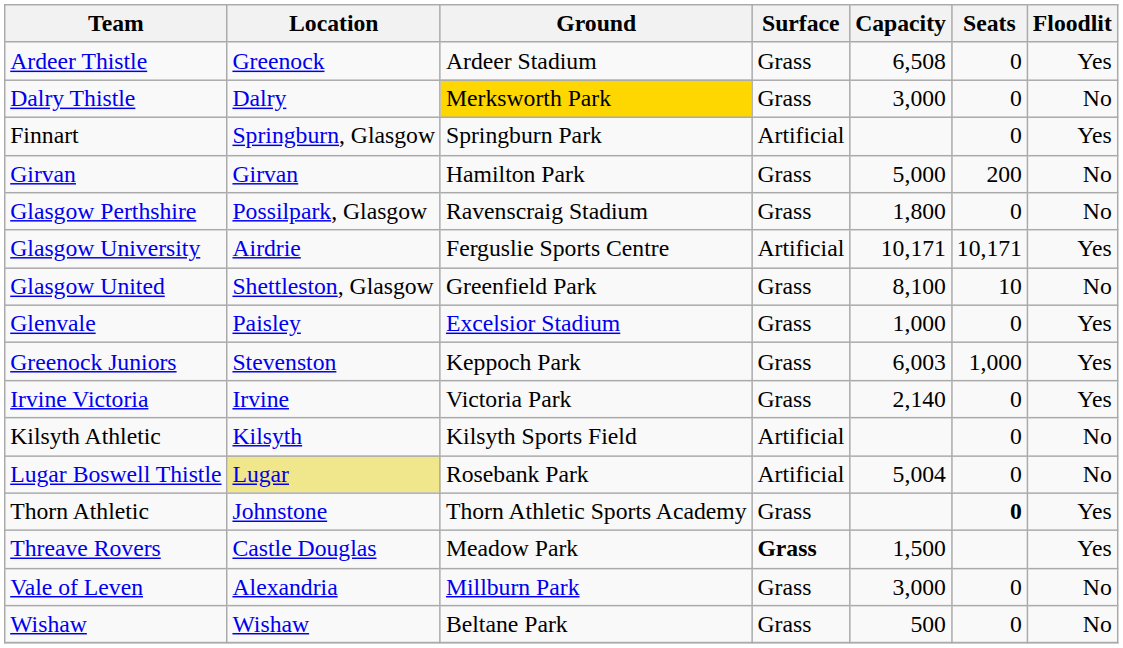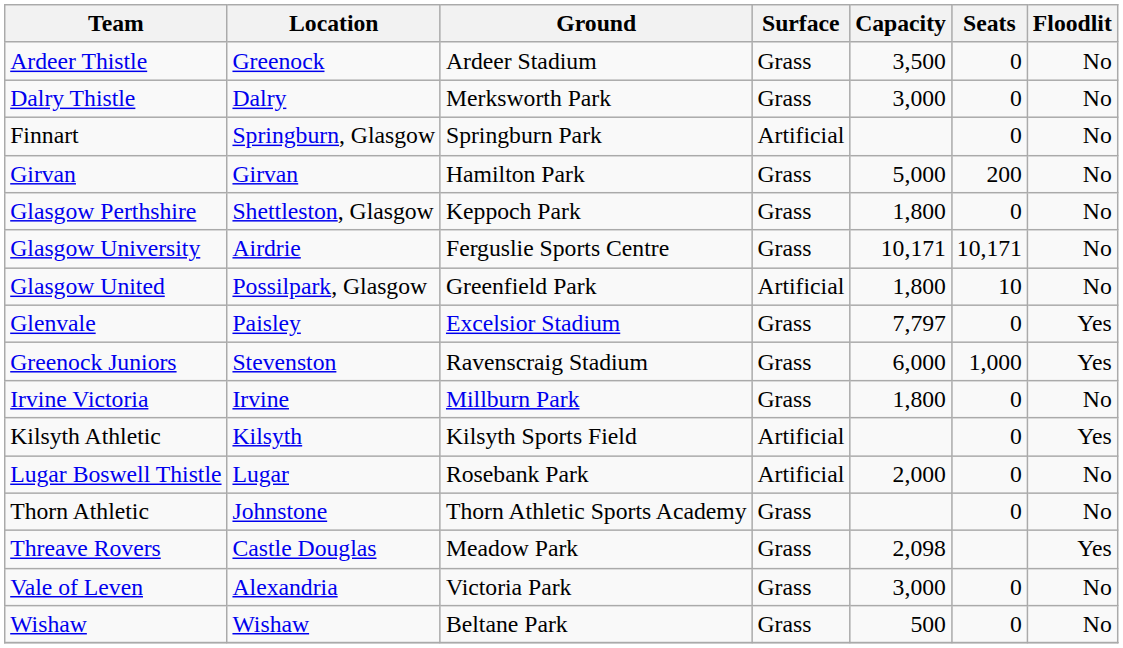 <table class="wikitable sortable">
 <tr>
 <th>Team</th>
 <th>Location</th>
 <th>Ground</th>
 <th>Surface</th>
 <th data-sort-type="number">Capacity</th>
 <th data-sort-type="number">Seats</th>
 <th>Floodlit</th>
 </tr>
 <tr>
 <td><a href='#'>Ardeer Thistle</a></td>
 <td><a href='#'>Greenock</a></td>
 <td>Ardeer Stadium</td>
 <td>Grass</td>
-<td align=right>6,508</td>
+<td align=right>3,500</td>
 <td align=right>0</td>
-<td align=right>Yes</td>
+<td align=right>No</td>
 </tr>
 <tr>
 <td><a href='#'>Dalry Thistle</a></td>
 <td><a href='#'>Dalry</a></td>
-<td style="background: gold;">Merksworth Park</td>
+<td>Merksworth Park</td>
 <td>Grass</td>
 <td align=right>3,000</td>
 <td align=right>0</td>
 <td align=right>No</td>
 </tr>
 <tr>
 <td>Finnart</td>
 <td><a href='#'>Springburn</a>, Glasgow</td>
 <td>Springburn Park</td>
 <td>Artificial</td>
 <td align=right></td>
 <td align=right>0</td>
-<td align=right>Yes</td>
+<td align=right>No</td>
 </tr>
 <tr>
 <td><a href='#'>Girvan</a> </td>
 <td><a href='#'>Girvan</a></td>
 <td>Hamilton Park</td>
 <td>Grass</td>
 <td align=right>5,000</td>
 <td align=right>200</td>
 <td align=right>No</td>
 </tr>
 <tr>
 <td><a href='#'>Glasgow Perthshire</a></td>
-<td><a href='#'>Possilpark</a>, Glasgow</td>
-<td>Ravenscraig Stadium</td>
+<td><a href='#'>Shettleston</a>, Glasgow</td>
+<td>Keppoch Park</td>
 <td>Grass</td>
 <td align=right>1,800</td>
 <td align=right>0</td>
 <td align=right>No</td>
 </tr>
 <tr>
 <td><a href='#'>Glasgow University</a> </td>
 <td><a href='#'>Airdrie</a></td>
 <td>Ferguslie Sports Centre</td>
-<td>Artificial</td>
+<td>Grass</td>
 <td align=right>10,171</td>
 <td align=right>10,171</td>
-<td align=right>Yes</td>
+<td align=right>No</td>
 </tr>
 <tr>
 <td><a href='#'>Glasgow United</a></td>
-<td><a href='#'>Shettleston</a>, Glasgow</td>
+<td><a href='#'>Possilpark</a>, Glasgow</td>
 <td>Greenfield Park</td>
-<td>Grass</td>
-<td align=right>8,100</td>
+<td>Artificial</td>
+<td align=right>1,800</td>
 <td align=right>10</td>
 <td align=right>No</td>
 </tr>
 <tr>
 <td><a href='#'>Glenvale</a></td>
 <td><a href='#'>Paisley</a></td>
 <td><a href='#'>Excelsior Stadium</a></td>
 <td>Grass</td>
-<td align=right>1,000</td>
+<td align=right>7,797</td>
 <td align=right>0</td>
 <td align=right>Yes</td>
 </tr>
 <tr>
 <td><a href='#'>Greenock Juniors</a></td>
 <td><a href='#'>Stevenston</a></td>
-<td>Keppoch Park</td>
+<td>Ravenscraig Stadium</td>
 <td>Grass</td>
-<td align=right>6,003</td>
+<td align=right>6,000</td>
 <td align=right>1,000</td>
 <td align=right>Yes</td>
 </tr>
 <tr>
 <td><a href='#'>Irvine Victoria</a></td>
 <td><a href='#'>Irvine</a></td>
-<td>Victoria Park</td>
+<td><a href='#'>Millburn Park</a></td>
 <td>Grass</td>
-<td align=right>2,140</td>
+<td align=right>1,800</td>
 <td align=right>0</td>
-<td align=right>Yes</td>
+<td align=right>No</td>
 </tr>
 <tr>
 <td>Kilsyth Athletic</td>
 <td><a href='#'>Kilsyth</a></td>
 <td>Kilsyth Sports Field</td>
 <td>Artificial</td>
 <td align=right></td>
 <td align=right>0</td>
-<td align=right>No</td>
+<td align=right>Yes</td>
 </tr>
 <tr>
 <td><a href='#'>Lugar Boswell Thistle</a></td>
-<td style="background: khaki;"><a href='#'>Lugar</a></td>
+<td><a href='#'>Lugar</a></td>
 <td>Rosebank Park</td>
 <td>Artificial</td>
-<td align=right>5,004</td>
+<td align=right>2,000</td>
 <td align=right>0</td>
 <td align=right>No</td>
 </tr>
 <tr>
 <td>Thorn Athletic</td>
 <td><a href='#'>Johnstone</a></td>
 <td>Thorn Athletic Sports Academy</td>
 <td>Grass</td>
 <td align=right></td>
-<td align=right><strong>0</strong></td>
-<td align=right>Yes</td>
+<td align=right>0</td>
+<td align=right>No</td>
 </tr>
 <tr>
 <td><a href='#'>Threave Rovers</a> </td>
 <td><a href='#'>Castle Douglas</a></td>
 <td>Meadow Park</td>
-<td><strong>Grass</strong></td>
-<td align=right>1,500</td>
+<td>Grass</td>
+<td align=right>2,098</td>
 <td align=right></td>
 <td align=right>Yes</td>
 </tr>
 <tr>
 <td><a href='#'>Vale of Leven</a></td>
 <td><a href='#'>Alexandria</a></td>
-<td><a href='#'>Millburn Park</a></td>
+<td>Victoria Park</td>
 <td>Grass</td>
 <td align=right>3,000</td>
 <td align=right>0</td>
 <td align=right>No</td>
 </tr>
 <tr>
 <td><a href='#'>Wishaw</a></td>
 <td><a href='#'>Wishaw</a></td>
 <td>Beltane Park</td>
 <td>Grass</td>
 <td align=right>500</td>
 <td align=right>0</td>
 <td align=right>No</td>
 </tr>
 <tr>
 </tr>
 </table>
